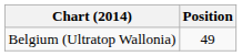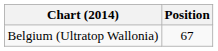 <table class="wikitable">
 <tr>
 <th>Chart (2014)</th>
 <th>Position</th>
 </tr>
 <tr>
 <td>Belgium (Ultratop Wallonia)</td>
-<td style="text-align:center;">49</td>
+<td style="text-align:center;">67</td>
 </tr>
 </table>
